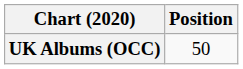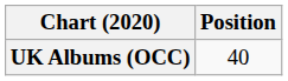 <table class="wikitable plainrowheaders" style="text-align:center">
 <tr>
 <th scope="col">Chart (2020)</th>
 <th scope="col">Position</th>
 </tr>
 <tr>
 <th scope="row">UK Albums (OCC)</th>
-<td>50</td>
+<td>40</td>
 </tr>
 </table>
